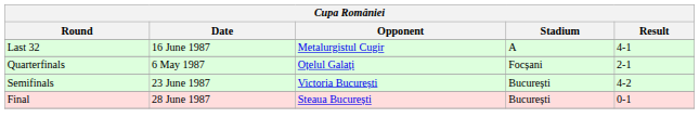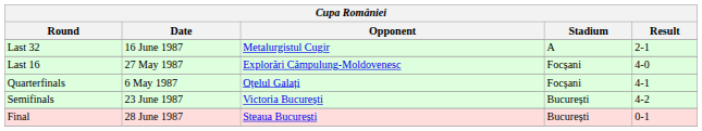 <table class="wikitable" style="width:80%;">
 <tr>
 <th colspan="5" style="text-align:center;"><em>Cupa României</em></th>
 </tr>
 <tr>
 <th>Round</th>
 <th>Date</th>
 <th>Opponent</th>
 <th>Stadium</th>
 <th>Result</th>
 </tr>
 <tr>
 </tr>
 <tr bgcolor="#ddffdd">
 <td>Last 32</td>
 <td>16 June 1987</td>
 <td><a href='#'>Metalurgistul Cugir</a></td>
 <td>A</td>
-<td>4-1</td>
+<td>2-1</td>
 </tr>
 <tr>
+</tr>
+<tr bgcolor="#ddffdd">
+<td>Last 16</td>
+<td>27 May 1987</td>
+<td><a href='#'>Explorări Câmpulung-Moldovenesc</a></td>
+<td>Focșani</td>
+<td>4-0</td>
 </tr>
 <tr>
 </tr>
 <tr bgcolor="#ddffdd">
 <td>Quarterfinals</td>
 <td>6 May 1987</td>
 <td><a href='#'>Oțelul Galați</a></td>
 <td>Focșani</td>
-<td>2-1</td>
+<td>4-1</td>
 </tr>
 <tr>
 </tr>
 <tr bgcolor="#ddffdd">
 <td>Semifinals</td>
 <td>23 June 1987</td>
 <td><a href='#'>Victoria București</a></td>
 <td>București</td>
 <td>4-2</td>
 </tr>
 <tr>
 </tr>
 <tr bgcolor="#ffdddd">
 <td>Final</td>
 <td>28 June 1987</td>
 <td><a href='#'>Steaua București</a></td>
 <td>București</td>
 <td>0-1</td>
 </tr>
 <tr>
 </tr>
 </table>
